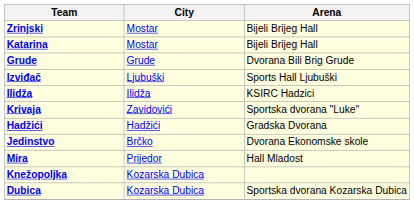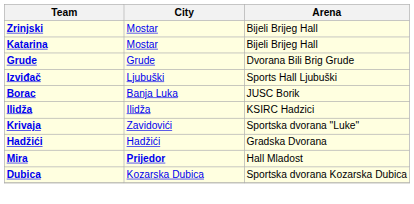 <table class="wikitable sortable">
 <tr>
 <th width=180>Team</th>
 <th width=180>City</th>
 <th>Arena</th>
 </tr>
 <tr bgcolor=ffffe0>
 <td><strong><a href='#'>Zrinjski</a></strong></td>
 <td><a href='#'>Mostar</a></td>
 <td>Bijeli Brijeg Hall</td>
 </tr>
 <tr bgcolor=ffffe0>
 <td><strong><a href='#'>Katarina</a></strong></td>
 <td><a href='#'>Mostar</a></td>
 <td>Bijeli Brijeg Hall</td>
 </tr>
 <tr bgcolor=ffffe0>
 <td><strong><a href='#'>Grude</a></strong></td>
 <td><a href='#'>Grude</a></td>
 <td>Dvorana Bili Brig Grude</td>
 </tr>
 <tr bgcolor=ffffe0>
 <td><strong><a href='#'>Izviđač</a></strong></td>
 <td><a href='#'>Ljubuški</a></td>
 <td>Sports Hall Ljubuški</td>
 </tr>
 <tr bgcolor=ffffe0>
+<td><strong><a href='#'>Borac</a></strong></td>
+<td><a href='#'>Banja Luka</a></td>
+<td>JUSC Borik</td>
+</tr>
+<tr bgcolor=ffffe0>
 <td><strong><a href='#'>Ilidža</a></strong></td>
 <td><a href='#'>Ilidža</a></td>
 <td>KSIRC Hadzici</td>
 </tr>
 <tr bgcolor=ffffe0>
 <td><strong><a href='#'>Krivaja</a></strong></td>
 <td><a href='#'>Zavidovići</a></td>
 <td>Sportska dvorana "Luke"</td>
 </tr>
 <tr bgcolor=ffffe0>
 <td><strong><a href='#'>Hadžići</a></strong></td>
 <td><a href='#'>Hadžići</a></td>
 <td>Gradska Dvorana</td>
 </tr>
 <tr bgcolor=ffffe0>
-<td><strong><a href='#'>Jedinstvo</a></strong></td>
-<td><a href='#'>Brčko</a></td>
-<td>Dvorana Ekonomske skole</td>
-</tr>
-<tr bgcolor=ffffe0>
 <td><strong><a href='#'>Mira</a></strong></td>
-<td><a href='#'>Prijedor</a></td>
+<td><strong><a href='#'>Prijedor</a></strong></td>
 <td>Hall Mladost</td>
-</tr>
-<tr bgcolor=ffffe0>
-<td><strong><a href='#'>Knežopoljka</a></strong></td>
-<td><a href='#'>Kozarska Dubica</a></td>
-<td></td>
 </tr>
 <tr bgcolor=ffffe0>
 <td><strong><a href='#'>Dubica</a></strong></td>
 <td><a href='#'>Kozarska Dubica</a></td>
 <td>Sportska dvorana Kozarska Dubica</td>
 </tr>
 <tr>
 </tr>
 </table>
